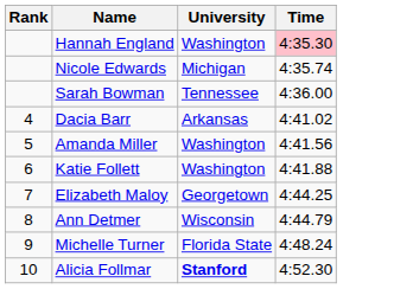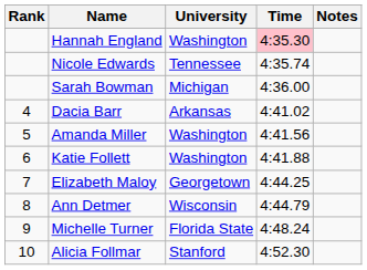 <table class="wikitable sortable" style="text-align:center">
 <tr>
 <th>Rank</th>
 <th>Name</th>
 <th>University</th>
 <th>Time</th>
+<th>Notes</th>
 </tr>
 <tr>
 <td></td>
 <td align=left><a href='#'>Hannah England</a></td>
 <td align=left><a href='#'>Washington</a></td>
 <td style="background: pink;">4:35.30</td>
+<td></td>
 </tr>
 <tr>
 <td></td>
 <td align=left><a href='#'>Nicole Edwards</a></td>
-<td align=left><a href='#'>Michigan</a></td>
+<td align=left><a href='#'>Tennessee</a></td>
 <td>4:35.74</td>
+<td></td>
 </tr>
 <tr>
 <td></td>
 <td align=left><a href='#'>Sarah Bowman</a></td>
-<td align=left><a href='#'>Tennessee</a></td>
+<td align=left><a href='#'>Michigan</a></td>
 <td>4:36.00</td>
+<td></td>
 </tr>
 <tr>
 <td>4</td>
 <td align=left><a href='#'>Dacia Barr</a></td>
 <td align="left"><a href='#'>Arkansas</a></td>
 <td>4:41.02</td>
+<td></td>
 </tr>
 <tr>
 <td>5</td>
 <td align=left><a href='#'>Amanda Miller</a></td>
 <td align="left"><a href='#'>Washington</a></td>
 <td>4:41.56</td>
+<td></td>
 </tr>
 <tr>
 <td>6</td>
 <td align=left><a href='#'>Katie Follett</a></td>
 <td align="left"><a href='#'>Washington</a></td>
 <td>4:41.88</td>
+<td></td>
 </tr>
 <tr>
 <td>7</td>
 <td align=left><a href='#'>Elizabeth Maloy</a></td>
 <td align="left"><a href='#'>Georgetown</a></td>
 <td>4:44.25</td>
+<td></td>
 </tr>
 <tr>
 <td>8</td>
 <td align=left><a href='#'>Ann Detmer</a></td>
 <td align="left"><a href='#'>Wisconsin</a></td>
 <td>4:44.79</td>
+<td></td>
 </tr>
 <tr>
 <td>9</td>
 <td align=left><a href='#'>Michelle Turner</a></td>
 <td align=left><a href='#'>Florida State</a></td>
 <td>4:48.24</td>
+<td></td>
 </tr>
 <tr>
 <td>10</td>
 <td align=left><a href='#'>Alicia Follmar</a></td>
-<td align="left"><strong><a href='#'>Stanford</a></strong></td>
+<td align="left"><a href='#'>Stanford</a></td>
 <td>4:52.30</td>
+<td></td>
 </tr>
 </table>
